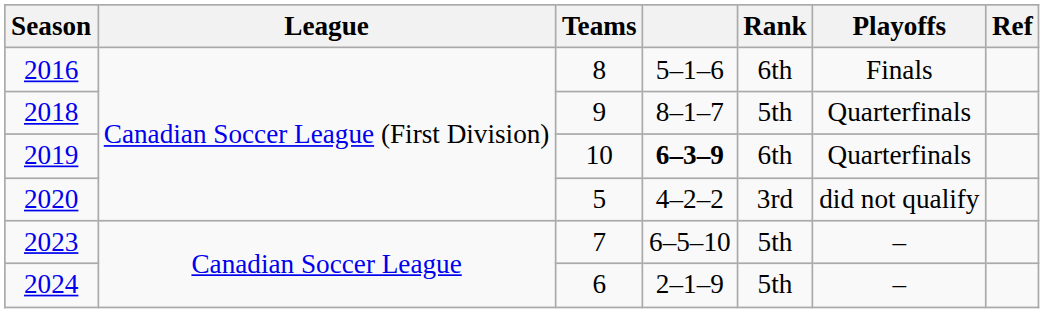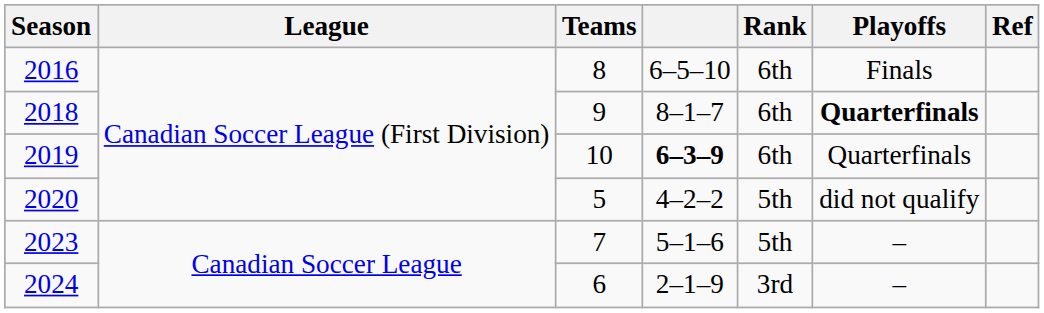 <table class="wikitable" style="text-align: center;">
 <tr>
 <th>Season</th>
 <th>League</th>
 <th>Teams</th>
 <th></th>
 <th>Rank</th>
 <th>Playoffs</th>
 <th>Ref</th>
 </tr>
 <tr>
 <td><a href='#'>2016</a></td>
 <td rowspan="4"><a href='#'>Canadian Soccer League</a> (First Division)</td>
 <td>8</td>
-<td>5–1–6</td>
+<td>6–5–10</td>
 <td>6th</td>
 <td>Finals</td>
 <td></td>
 </tr>
 <tr>
 <td><a href='#'>2018</a></td>
 <td>9</td>
 <td>8–1–7</td>
-<td>5th</td>
-<td>Quarterfinals</td>
+<td>6th</td>
+<td><strong>Quarterfinals</strong></td>
 <td></td>
 </tr>
 <tr>
 <td><a href='#'>2019</a></td>
 <td>10</td>
 <td><strong>6–3–9</strong></td>
 <td>6th</td>
 <td>Quarterfinals</td>
 <td></td>
 </tr>
 <tr>
 <td><a href='#'>2020</a></td>
 <td>5</td>
 <td>4–2–2</td>
-<td>3rd</td>
+<td>5th</td>
 <td>did not qualify</td>
 <td></td>
 </tr>
 <tr>
 <td><a href='#'>2023</a></td>
 <td rowspan="2"><a href='#'>Canadian Soccer League</a></td>
 <td>7</td>
-<td>6–5–10</td>
+<td>5–1–6</td>
 <td>5th</td>
 <td>–</td>
 <td></td>
 </tr>
 <tr>
 <td><a href='#'>2024</a></td>
 <td>6</td>
 <td>2–1–9</td>
-<td>5th</td>
+<td>3rd</td>
 <td>–</td>
 <td></td>
 </tr>
 </table>
